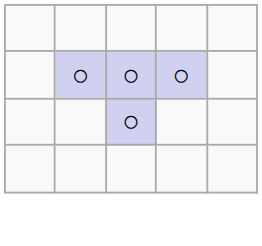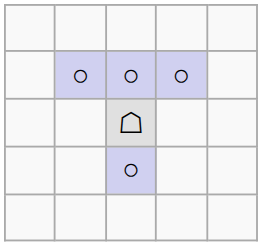 <table border="1" class="wikitable">
 <tr align=center>
 <td width="20"> </td>
 <td width="20"> </td>
 <td width="20"> </td>
 <td width="20"> </td>
 <td width="20"> </td>
 </tr>
 <tr align=center>
 <td> </td>
 <td style="background:#d0d0f0;">○</td>
 <td style="background:#d0d0f0;">○</td>
 <td style="background:#d0d0f0;">○</td>
 <td> </td>
 </tr>
 <tr align=center>
 <td> </td>
 <td> </td>
+<td style="background:#e0e0e0;">☖</td>
+<td> </td>
+<td> </td>
+</tr>
+<tr align=center>
+<td> </td>
+<td> </td>
 <td style="background:#d0d0f0;">○</td>
 <td> </td>
 <td> </td>
 </tr>
 <tr align=center>
 <td> </td>
 <td> </td>
 <td> </td>
 <td> </td>
 <td> </td>
 </tr>
 </table>
